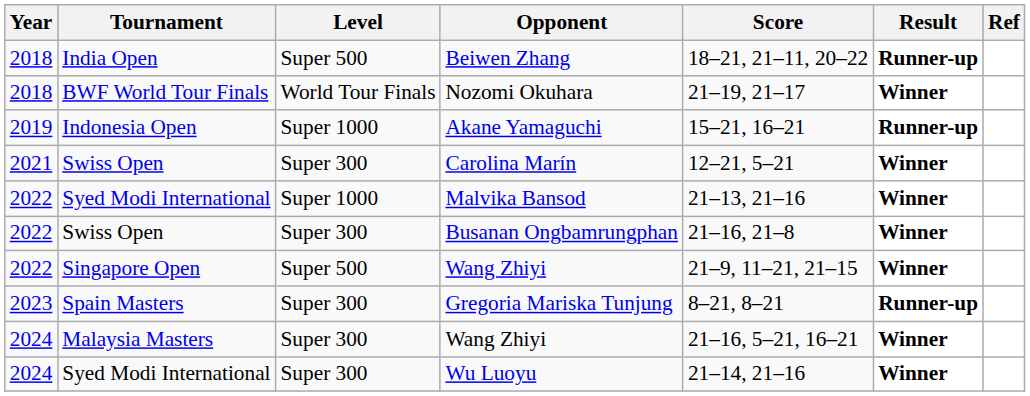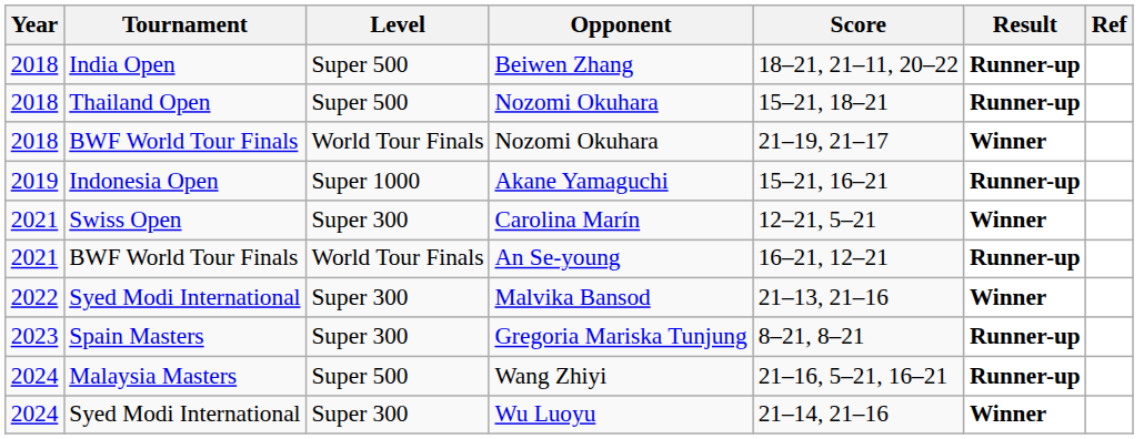 <table class="sortable wikitable" style="font-size: 90%;">
 <tr>
 <th>Year</th>
 <th>Tournament</th>
 <th>Level</th>
 <th>Opponent</th>
 <th>Score</th>
 <th>Result</th>
 <th>Ref</th>
 </tr>
 <tr>
 <td align="center"><a href='#'>2018</a></td>
 <td align="left"><a href='#'>India Open</a></td>
 <td align="left">Super 500</td>
 <td align="left"> <a href='#'>Beiwen Zhang</a></td>
 <td align="left">18–21, 21–11, 20–22</td>
+<td style="text-align:left; background:white"> <strong>Runner-up</strong></td>
+<td style="text-align:center; background:white"></td>
+</tr>
+<tr>
+<td align="center"><a href='#'>2018</a></td>
+<td align="left"><a href='#'>Thailand Open</a></td>
+<td align="left">Super 500</td>
+<td align="left"> <a href='#'>Nozomi Okuhara</a></td>
+<td align="left">15–21, 18–21</td>
 <td style="text-align:left; background:white"> <strong>Runner-up</strong></td>
 <td style="text-align:center; background:white"></td>
 </tr>
 <tr>
 <td align="center"><a href='#'>2018</a></td>
 <td align="left"><a href='#'>BWF World Tour Finals</a></td>
 <td align="left">World Tour Finals</td>
 <td align="left"> Nozomi Okuhara</td>
 <td align="left">21–19, 21–17</td>
 <td style="text-align:left; background:white"> <strong>Winner</strong></td>
 <td style="text-align:center; background:white"></td>
 </tr>
 <tr>
 <td align="center"><a href='#'>2019</a></td>
 <td align="left"><a href='#'>Indonesia Open</a></td>
 <td align="left">Super 1000</td>
 <td align="left"> <a href='#'>Akane Yamaguchi</a></td>
 <td align="left">15–21, 16–21</td>
 <td style="text-align:left; background:white"> <strong>Runner-up</strong></td>
 <td style="text-align:center; background:white"></td>
 </tr>
 <tr>
 <td align="center"><a href='#'>2021</a></td>
 <td align="left"><a href='#'>Swiss Open</a></td>
 <td align="left">Super 300</td>
 <td align="left"> <a href='#'>Carolina Marín</a></td>
 <td align="left">12–21, 5–21</td>
 <td style="text-align:left; background:white"> <strong>Winner</strong></td>
 <td style="text-align:center; background:white"></td>
 </tr>
 <tr>
-<td align="center"><a href='#'>2022</a></td>
-<td align="left"><a href='#'>Syed Modi International</a></td>
-<td align="left">Super 1000</td>
-<td align="left"> <a href='#'>Malvika Bansod</a></td>
-<td align="left">21–13, 21–16</td>
-<td style="text-align:left; background:white"> <strong>Winner</strong></td>
+<td align="center"><a href='#'>2021</a></td>
+<td align="left">BWF World Tour Finals</td>
+<td align="left">World Tour Finals</td>
+<td align="left"> <a href='#'>An Se-young</a></td>
+<td align="left">16–21, 12–21</td>
+<td style="text-align:left; background:white"> <strong>Runner-up</strong></td>
 <td style="text-align:center; background:white"></td>
 </tr>
 <tr>
 <td align="center"><a href='#'>2022</a></td>
-<td align="left">Swiss Open</td>
+<td align="left"><a href='#'>Syed Modi International</a></td>
 <td align="left">Super 300</td>
-<td align="left"> <a href='#'>Busanan Ongbamrungphan</a></td>
-<td align="left">21–16, 21–8</td>
-<td style="text-align:left; background:white"> <strong>Winner</strong></td>
-<td style="text-align:center; background:white"></td>
-</tr>
-<tr>
-<td align="center"><a href='#'>2022</a></td>
-<td align="left"><a href='#'>Singapore Open</a></td>
-<td align="left">Super 500</td>
-<td align="left"> <a href='#'>Wang Zhiyi</a></td>
-<td align="left">21–9, 11–21, 21–15</td>
+<td align="left"> <a href='#'>Malvika Bansod</a></td>
+<td align="left">21–13, 21–16</td>
 <td style="text-align:left; background:white"> <strong>Winner</strong></td>
 <td style="text-align:center; background:white"></td>
 </tr>
 <tr>
 <td align="center"><a href='#'>2023</a></td>
 <td align="left"><a href='#'>Spain Masters</a></td>
 <td align="left">Super 300</td>
 <td align="left"> <a href='#'>Gregoria Mariska Tunjung</a></td>
 <td align="left">8–21, 8–21</td>
 <td style="text-align:left; background:white"> <strong>Runner-up</strong></td>
 <td style="text-align:center; background:white"></td>
 </tr>
 <tr>
 <td align="center"><a href='#'>2024</a></td>
 <td align="left"><a href='#'>Malaysia Masters</a></td>
-<td align="left">Super 300</td>
+<td align="left">Super 500</td>
 <td align="left"> Wang Zhiyi</td>
 <td align="left">21–16, 5–21, 16–21</td>
-<td style="text-align:left; background:white"> <strong>Winner</strong></td>
+<td style="text-align:left; background:white"> <strong>Runner-up</strong></td>
 <td style="text-align:center; background:white"></td>
 </tr>
 <tr>
 <td align="center"><a href='#'>2024</a></td>
 <td align="left">Syed Modi International</td>
 <td align="left">Super 300</td>
 <td align="left"> <a href='#'>Wu Luoyu</a></td>
 <td align="left">21–14, 21–16</td>
 <td style="text-align:left; background:white"> <strong>Winner</strong></td>
 <td style="text-align:center; background: white"></td>
 </tr>
 </table>
